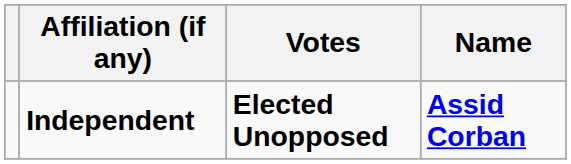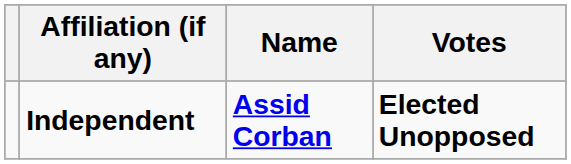 <table class="wikitable" style="width:51%;">
 <tr>
 <th style="width:1%;"></th>
 <th style="width:15%;">Affiliation (if any)</th>
+<th style="width:20%;">Name</th>
 <th style="width:15%;">Votes</th>
-<th style="width:20%;">Name</th>
 </tr>
 <tr>
 <td bgcolor=></td>
 <td><strong>Independent</strong></td>
+<td><strong><a href='#'>Assid Corban</a></strong></td>
 <td><strong>Elected Unopposed</strong></td>
-<td><strong><a href='#'>Assid Corban</a></strong></td>
 </tr>
 </table>
